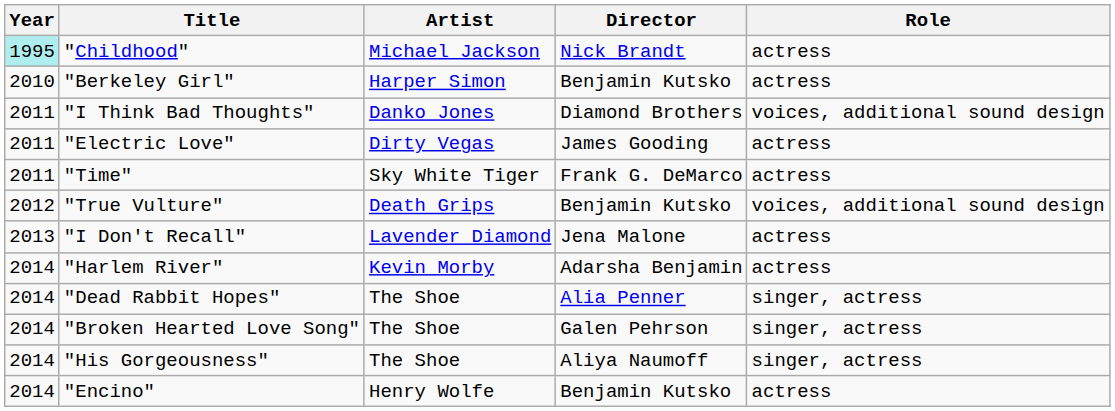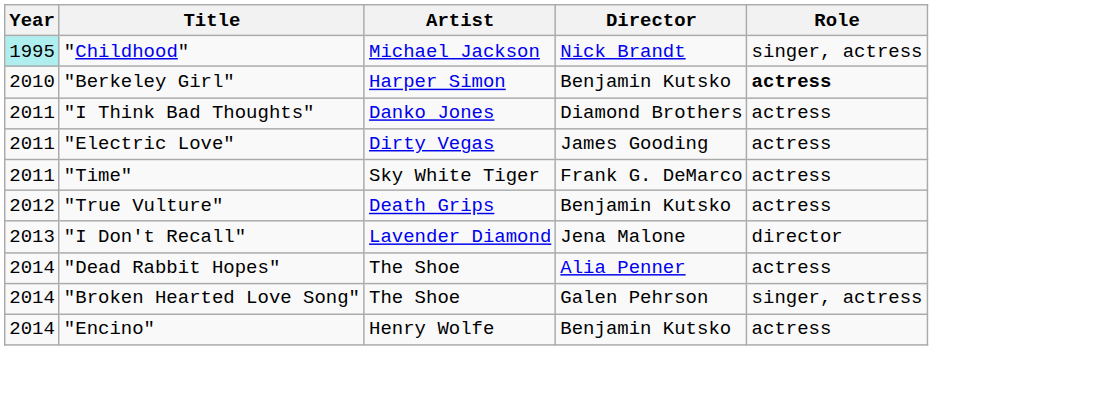 <table class="wikitable sortable">
 <tr>
 <th>Year</th>
 <th>Title</th>
 <th>Artist</th>
 <th>Director</th>
 <th>Role</th>
 </tr>
 <tr>
 <td style="background: paleturquoise;">1995</td>
 <td>"<a href='#'>Childhood</a>"</td>
 <td><a href='#'>Michael Jackson</a></td>
 <td><a href='#'>Nick Brandt</a></td>
-<td>actress</td>
+<td>singer, actress</td>
 </tr>
 <tr>
 <td>2010</td>
 <td>"Berkeley Girl"</td>
 <td><a href='#'>Harper Simon</a></td>
 <td>Benjamin Kutsko</td>
-<td>actress</td>
+<td><strong>actress</strong></td>
 </tr>
 <tr>
 <td>2011</td>
 <td>"I Think Bad Thoughts"</td>
 <td><a href='#'>Danko Jones</a></td>
 <td>Diamond Brothers</td>
-<td>voices, additional sound design</td>
+<td>actress</td>
 </tr>
 <tr>
 <td>2011</td>
 <td>"Electric Love"</td>
 <td><a href='#'>Dirty Vegas</a></td>
 <td>James Gooding</td>
 <td>actress</td>
 </tr>
 <tr>
 <td>2011</td>
 <td>"Time"</td>
 <td>Sky White Tiger</td>
 <td>Frank G. DeMarco</td>
 <td>actress</td>
 </tr>
 <tr>
 <td>2012</td>
 <td>"True Vulture"</td>
 <td><a href='#'>Death Grips</a></td>
 <td>Benjamin Kutsko</td>
-<td>voices, additional sound design</td>
+<td>actress</td>
 </tr>
 <tr>
 <td>2013</td>
 <td>"I Don't Recall"</td>
 <td><a href='#'>Lavender Diamond</a></td>
 <td>Jena Malone</td>
-<td>actress</td>
-</tr>
-<tr>
-<td>2014</td>
-<td>"Harlem River"</td>
-<td><a href='#'>Kevin Morby</a></td>
-<td>Adarsha Benjamin</td>
-<td>actress</td>
+<td>director</td>
 </tr>
 <tr>
 <td>2014</td>
 <td>"Dead Rabbit Hopes"</td>
 <td>The Shoe</td>
 <td><a href='#'>Alia Penner</a></td>
-<td>singer, actress</td>
+<td>actress</td>
 </tr>
 <tr>
 <td>2014</td>
 <td>"Broken Hearted Love Song"</td>
 <td>The Shoe</td>
 <td>Galen Pehrson</td>
 <td>singer, actress</td>
 </tr>
 <tr>
 <td>2014</td>
-<td>"His Gorgeousness"</td>
-<td>The Shoe</td>
-<td>Aliya Naumoff</td>
-<td>singer, actress</td>
-</tr>
-<tr>
-<td>2014</td>
 <td>"Encino"</td>
 <td>Henry Wolfe</td>
 <td>Benjamin Kutsko</td>
 <td>actress</td>
 </tr>
 </table>
